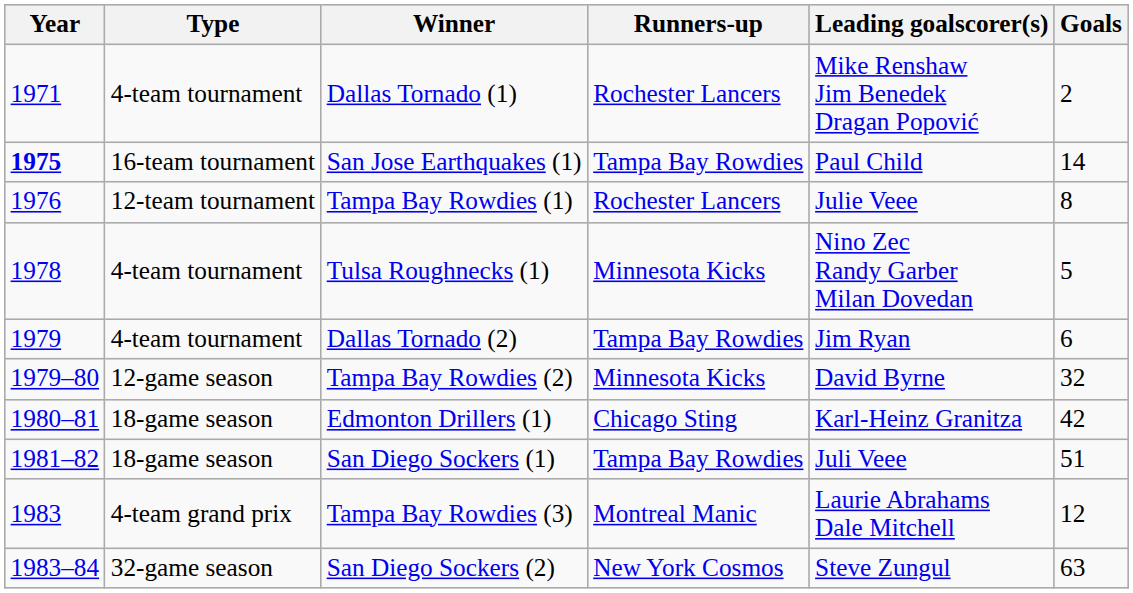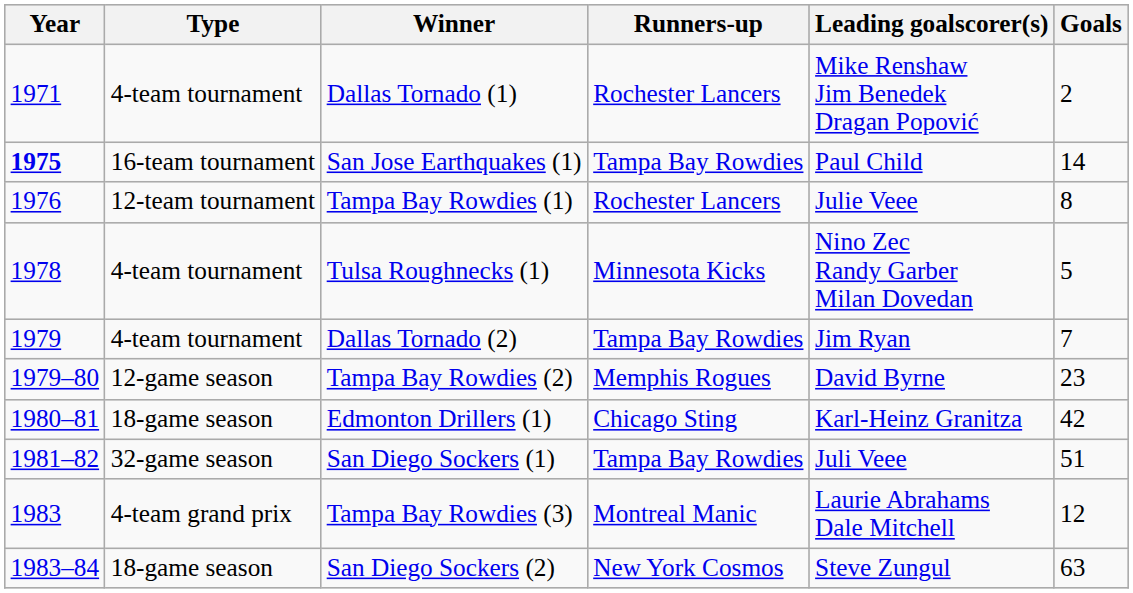 <table class="wikitable">
 <tr>
 <th>Year</th>
 <th>Type</th>
 <th>Winner </th>
 <th>Runners-up</th>
 <th>Leading goalscorer(s)</th>
 <th>Goals</th>
 </tr>
 <tr>
 <td><a href='#'>1971</a></td>
 <td>4-team tournament</td>
 <td><a href='#'>Dallas Tornado</a> (1)</td>
 <td><a href='#'>Rochester Lancers</a></td>
 <td><a href='#'>Mike Renshaw</a><br><a href='#'>Jim Benedek</a><br><a href='#'>Dragan Popović</a></td>
 <td>2</td>
 </tr>
 <tr>
 <td><strong><a href='#'>1975</a></strong></td>
 <td>16-team tournament</td>
 <td><a href='#'>San Jose Earthquakes</a> (1)</td>
 <td><a href='#'>Tampa Bay Rowdies</a></td>
 <td><a href='#'>Paul Child</a></td>
 <td>14</td>
 </tr>
 <tr>
 <td><a href='#'>1976</a></td>
 <td>12-team tournament</td>
 <td><a href='#'>Tampa Bay Rowdies</a> (1)</td>
 <td><a href='#'>Rochester Lancers</a></td>
 <td><a href='#'>Julie Veee</a></td>
 <td>8</td>
 </tr>
 <tr>
 <td><a href='#'>1978</a></td>
 <td>4-team tournament</td>
 <td><a href='#'>Tulsa Roughnecks</a> (1)</td>
 <td><a href='#'>Minnesota Kicks</a></td>
 <td><a href='#'>Nino Zec</a><br><a href='#'>Randy Garber</a><br><a href='#'>Milan Dovedan</a></td>
 <td>5</td>
 </tr>
 <tr>
 <td><a href='#'>1979</a></td>
 <td>4-team tournament</td>
 <td><a href='#'>Dallas Tornado</a> (2)</td>
 <td><a href='#'>Tampa Bay Rowdies</a></td>
 <td><a href='#'>Jim Ryan</a></td>
-<td>6</td>
+<td>7</td>
 </tr>
 <tr>
 <td><a href='#'>1979–80</a></td>
 <td>12-game season</td>
 <td><a href='#'>Tampa Bay Rowdies</a> (2)</td>
-<td><a href='#'>Minnesota Kicks</a></td>
+<td><a href='#'>Memphis Rogues</a></td>
 <td><a href='#'>David Byrne</a></td>
-<td>32</td>
+<td>23</td>
 </tr>
 <tr>
 <td><a href='#'>1980–81</a></td>
 <td>18-game season</td>
 <td><a href='#'>Edmonton Drillers</a> (1)</td>
 <td><a href='#'>Chicago Sting</a></td>
 <td><a href='#'>Karl-Heinz Granitza</a></td>
 <td>42</td>
 </tr>
 <tr>
 <td><a href='#'>1981–82</a></td>
-<td>18-game season</td>
+<td>32-game season</td>
 <td><a href='#'>San Diego Sockers</a> (1)</td>
 <td><a href='#'>Tampa Bay Rowdies</a></td>
 <td><a href='#'>Juli Veee</a></td>
 <td>51</td>
 </tr>
 <tr>
 <td><a href='#'>1983</a></td>
 <td>4-team grand prix</td>
 <td><a href='#'>Tampa Bay Rowdies</a> (3)</td>
 <td><a href='#'>Montreal Manic</a></td>
 <td><a href='#'>Laurie Abrahams</a><br><a href='#'>Dale Mitchell</a></td>
 <td>12</td>
 </tr>
 <tr>
 <td><a href='#'>1983–84</a></td>
-<td>32-game season</td>
+<td>18-game season</td>
 <td><a href='#'>San Diego Sockers</a> (2)</td>
 <td><a href='#'>New York Cosmos</a></td>
 <td><a href='#'>Steve Zungul</a></td>
 <td>63</td>
 </tr>
 </table>
